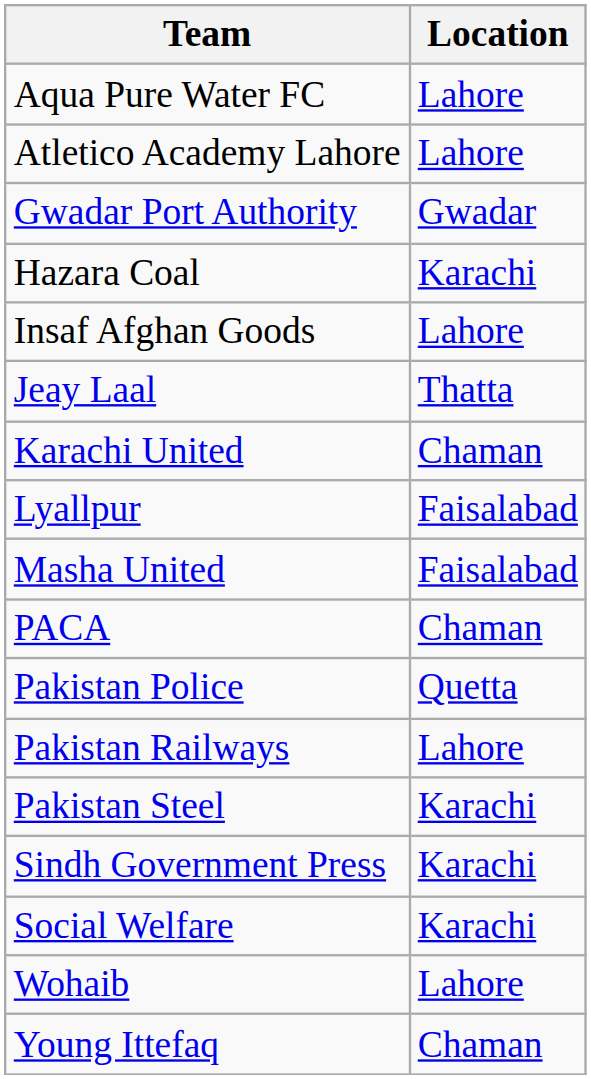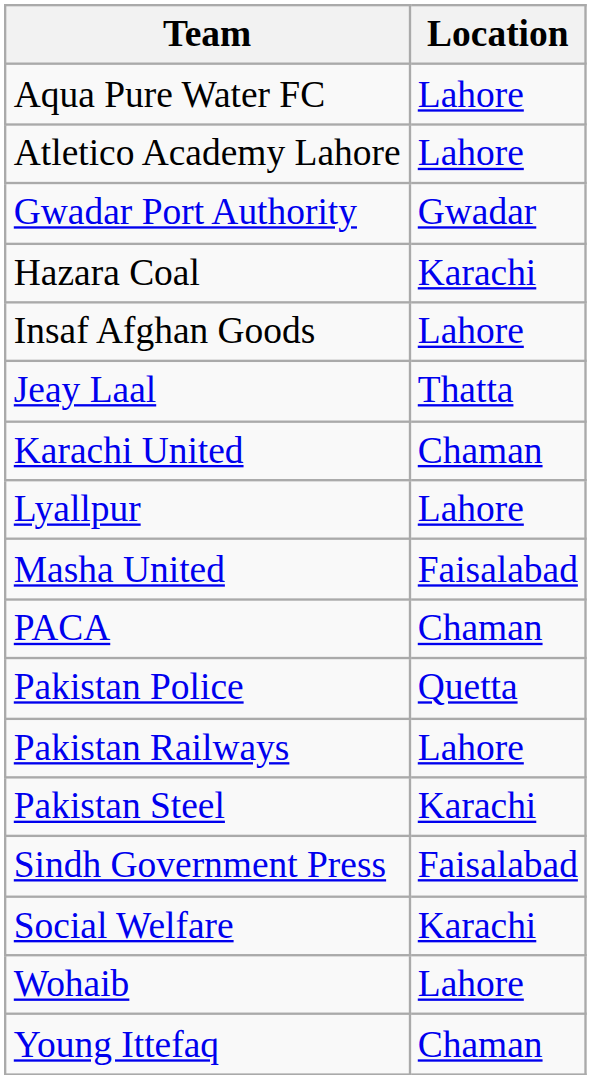 <table class="wikitable">
 <tr>
 <th>Team</th>
 <th>Location</th>
 </tr>
 <tr>
 <td>Aqua Pure Water FC</td>
 <td><a href='#'>Lahore</a></td>
 </tr>
 <tr>
 <td>Atletico Academy Lahore</td>
 <td><a href='#'>Lahore</a></td>
 </tr>
 <tr>
 <td><a href='#'>Gwadar Port Authority</a></td>
 <td><a href='#'>Gwadar</a></td>
 </tr>
 <tr>
 <td>Hazara Coal</td>
 <td><a href='#'>Karachi</a></td>
 </tr>
 <tr>
 <td>Insaf Afghan Goods</td>
 <td><a href='#'>Lahore</a></td>
 </tr>
 <tr>
 <td><a href='#'>Jeay Laal</a></td>
 <td><a href='#'>Thatta</a></td>
 </tr>
 <tr>
 <td><a href='#'>Karachi United</a></td>
 <td><a href='#'>Chaman</a></td>
 </tr>
 <tr>
 <td><a href='#'>Lyallpur</a></td>
-<td><a href='#'>Faisalabad</a></td>
+<td><a href='#'>Lahore</a></td>
 </tr>
 <tr>
 <td><a href='#'>Masha United</a></td>
 <td><a href='#'>Faisalabad</a></td>
 </tr>
 <tr>
 <td><a href='#'>PACA</a></td>
 <td><a href='#'>Chaman</a></td>
 </tr>
 <tr>
 <td><a href='#'>Pakistan Police</a></td>
 <td><a href='#'>Quetta</a></td>
 </tr>
 <tr>
 <td><a href='#'>Pakistan Railways</a></td>
 <td><a href='#'>Lahore</a></td>
 </tr>
 <tr>
 <td><a href='#'>Pakistan Steel</a></td>
 <td><a href='#'>Karachi</a></td>
 </tr>
 <tr>
 <td><a href='#'>Sindh Government Press</a></td>
-<td><a href='#'>Karachi</a></td>
+<td><a href='#'>Faisalabad</a></td>
 </tr>
 <tr>
 <td><a href='#'>Social Welfare</a></td>
 <td><a href='#'>Karachi</a></td>
 </tr>
 <tr>
 <td><a href='#'>Wohaib</a></td>
 <td><a href='#'>Lahore</a></td>
 </tr>
 <tr>
 <td><a href='#'>Young Ittefaq</a></td>
 <td><a href='#'>Chaman</a></td>
 </tr>
 </table>
